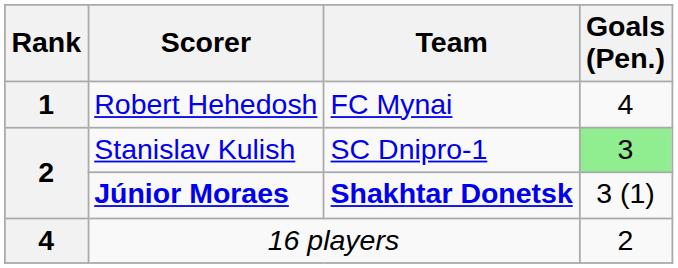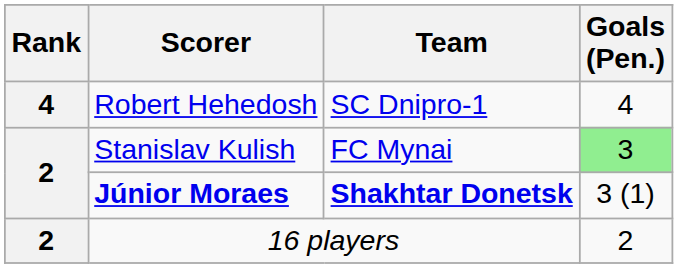 <table class="wikitable">
 <tr>
 <th>Rank</th>
 <th>Scorer</th>
 <th>Team</th>
 <th>Goals<br>(Pen.)</th>
 </tr>
 <tr>
-<th align=center rowspan=>1</th>
+<th align=center rowspan=>4</th>
 <td> <a href='#'>Robert Hehedosh</a></td>
-<td><a href='#'>FC Mynai</a></td>
+<td><a href='#'>SC Dnipro-1</a></td>
 <td align=center>4</td>
 </tr>
 <tr>
 <th align=center rowspan=2>2</th>
 <td> <a href='#'>Stanislav Kulish</a></td>
-<td><a href='#'>SC Dnipro-1</a></td>
+<td><a href='#'>FC Mynai</a></td>
 <td align=center style="background: lightgreen;">3</td>
 </tr>
 <tr>
 <td> <strong><a href='#'>Júnior Moraes</a></strong></td>
 <td><strong><a href='#'>Shakhtar Donetsk</a></strong></td>
 <td align=center>3 (1)</td>
 </tr>
 <tr>
-<th align=center>4</th>
+<th align=center>2</th>
 <td align=center colspan=2><em>16 players</em></td>
 <td align=center>2</td>
 </tr>
 </table>
